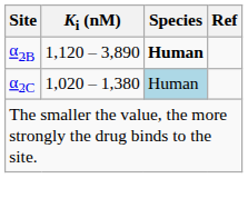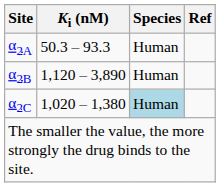 <table class="wikitable floatright" style="font-size:small;">
 <tr>
 <th>Site</th>
 <th><em>K</em><sub>i</sub> (nM)</th>
 <th>Species</th>
 <th>Ref</th>
 </tr>
 <tr>
+<td><a href='#'>α<sub>2A</sub></a></td>
+<td>50.3 – 93.3</td>
+<td>Human</td>
+<td></td>
+</tr>
+<tr>
 <td><a href='#'>α<sub>2B</sub></a></td>
 <td>1,120 – 3,890</td>
-<td><strong>Human</strong></td>
+<td>Human</td>
 <td></td>
 </tr>
 <tr>
 <td><a href='#'>α<sub>2C</sub></a></td>
 <td>1,020 – 1,380</td>
 <td style="background: lightblue;">Human</td>
 <td></td>
 </tr>
 <tr class="sortbottom">
 <td colspan="4" style="width: 1px;">The smaller the value, the more strongly the drug binds to the site.</td>
 </tr>
 </table>
